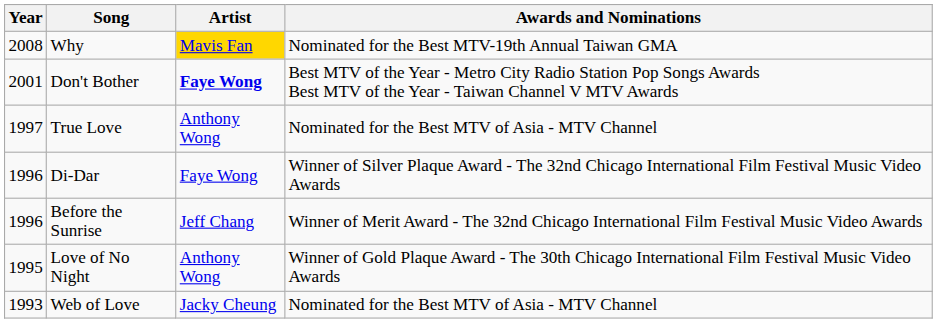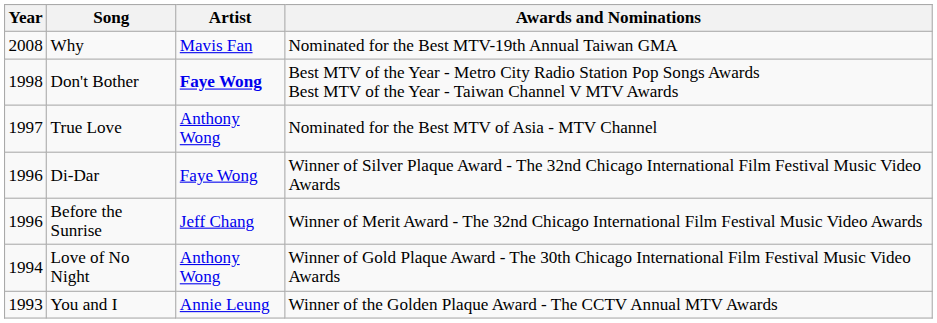 <table class="wikitable">
 <tr>
 <th>Year</th>
 <th>Song</th>
 <th>Artist</th>
 <th>Awards and Nominations</th>
 </tr>
 <tr>
 <td>2008</td>
 <td>Why</td>
-<td style="background: gold;"><a href='#'>Mavis Fan</a></td>
+<td><a href='#'>Mavis Fan</a></td>
 <td>Nominated for the Best MTV-19th Annual Taiwan GMA</td>
 </tr>
 <tr>
-<td>2001</td>
+<td>1998</td>
 <td>Don't Bother</td>
 <td><strong><a href='#'>Faye Wong</a></strong></td>
 <td>Best MTV of the Year - Metro City Radio Station Pop Songs Awards<br>Best MTV of the Year - Taiwan Channel V MTV Awards</td>
 </tr>
 <tr>
 <td>1997</td>
 <td>True Love</td>
 <td><a href='#'>Anthony Wong</a></td>
 <td>Nominated for the Best MTV of Asia - MTV Channel</td>
 </tr>
 <tr>
 <td>1996</td>
 <td>Di-Dar</td>
 <td><a href='#'>Faye Wong</a></td>
 <td>Winner of Silver Plaque Award - The 32nd Chicago International Film Festival Music Video Awards</td>
 </tr>
 <tr>
 <td>1996</td>
 <td>Before the Sunrise</td>
 <td><a href='#'>Jeff Chang</a></td>
 <td>Winner of Merit Award - The 32nd Chicago International Film Festival Music Video Awards</td>
 </tr>
 <tr>
-<td>1995</td>
+<td>1994</td>
 <td>Love of No Night</td>
 <td><a href='#'>Anthony Wong</a></td>
 <td>Winner of Gold Plaque Award - The 30th Chicago International Film Festival Music Video Awards</td>
 </tr>
 <tr>
 <td>1993</td>
-<td>Web of Love</td>
-<td><a href='#'>Jacky Cheung</a></td>
-<td>Nominated for the Best MTV of Asia - MTV Channel</td>
+<td>You and I</td>
+<td><a href='#'>Annie Leung</a></td>
+<td>Winner of the Golden Plaque Award - The CCTV Annual MTV Awards</td>
 </tr>
 </table>
